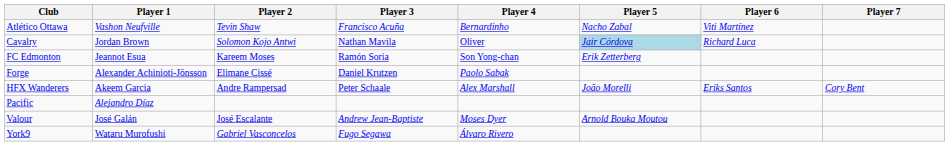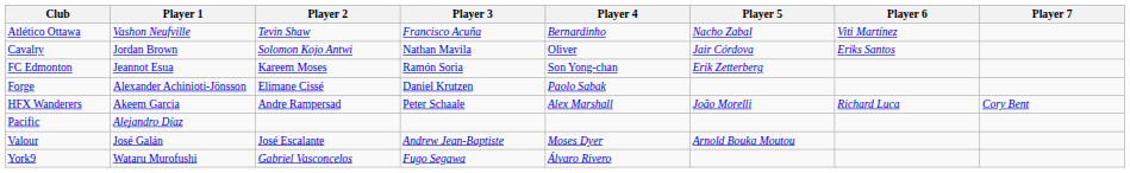 <table class="wikitable">
 <tr>
 <th style="width:8%">Club</th>
 <th style="width:11%">Player 1</th>
 <th style="width:11%">Player 2</th>
 <th style="width:11%">Player 3</th>
 <th style="width:11%">Player 4</th>
 <th style="width:11%">Player 5</th>
 <th style="width:11%">Player 6</th>
 <th style="width:11%">Player 7</th>
 </tr>
 <tr>
 <td><a href='#'>Atlético Ottawa</a></td>
 <td><em> <a href='#'>Vashon Neufville</a></em></td>
 <td><em> <a href='#'>Tevin Shaw</a></em></td>
 <td><em> <a href='#'>Francisco Acuña</a></em></td>
 <td><em> <a href='#'>Bernardinho</a></em></td>
 <td><em> <a href='#'>Nacho Zabal</a></em></td>
 <td><em> <a href='#'>Viti Martínez</a></em></td>
 <td></td>
 </tr>
 <tr>
 <td><a href='#'>Cavalry</a></td>
 <td> <a href='#'>Jordan Brown</a></td>
 <td><em> <a href='#'>Solomon Kojo Antwi</a></em></td>
 <td> <a href='#'>Nathan Mavila</a></td>
 <td> <a href='#'>Oliver</a></td>
-<td style="background: lightblue;"><em> <a href='#'>Jair Córdova</a></em></td>
-<td><em> <a href='#'>Richard Luca</a></em></td>
+<td><em> <a href='#'>Jair Córdova</a></em></td>
+<td><em> <a href='#'>Eriks Santos</a></em></td>
 <td></td>
 </tr>
 <tr>
 <td><a href='#'>FC Edmonton</a></td>
 <td> <a href='#'>Jeannot Esua</a></td>
 <td> <a href='#'>Kareem Moses</a></td>
 <td> <a href='#'>Ramón Soria</a></td>
 <td> <a href='#'>Son Yong-chan</a></td>
 <td><em> <a href='#'>Erik Zetterberg</a></em></td>
 <td></td>
 <td></td>
 </tr>
 <tr>
 <td><a href='#'>Forge</a></td>
 <td> <a href='#'>Alexander Achinioti-Jönsson</a></td>
 <td> <a href='#'>Elimane Cissé</a></td>
 <td> <a href='#'>Daniel Krutzen</a></td>
 <td><em> <a href='#'>Paolo Sabak</a></em></td>
 <td></td>
 <td></td>
 <td></td>
 </tr>
 <tr>
 <td><a href='#'>HFX Wanderers</a></td>
 <td> <a href='#'>Akeem Garcia</a></td>
 <td> <a href='#'>Andre Rampersad</a></td>
 <td> <a href='#'>Peter Schaale</a></td>
 <td><em> <a href='#'>Alex Marshall</a></em></td>
 <td><em> <a href='#'>João Morelli</a></em></td>
-<td><em> <a href='#'>Eriks Santos</a></em></td>
+<td><em> <a href='#'>Richard Luca</a></em></td>
 <td><em> <a href='#'>Cory Bent</a></em></td>
 </tr>
 <tr>
 <td><a href='#'>Pacific</a></td>
 <td><em> <a href='#'>Alejandro Díaz</a></em></td>
 <td></td>
 <td></td>
 <td></td>
 <td></td>
 <td></td>
 <td></td>
 </tr>
 <tr>
 <td><a href='#'>Valour</a></td>
 <td> <a href='#'>José Galán</a></td>
 <td> <a href='#'>José Escalante</a></td>
 <td><em> <a href='#'>Andrew Jean-Baptiste</a></em></td>
 <td><em> <a href='#'>Moses Dyer</a></em></td>
 <td><em> <a href='#'>Arnold Bouka Moutou</a></em></td>
 <td></td>
 <td></td>
 </tr>
 <tr>
 <td><a href='#'>York9</a></td>
 <td> <a href='#'>Wataru Murofushi</a></td>
 <td><em> <a href='#'>Gabriel Vasconcelos</a></em></td>
 <td><em> <a href='#'>Fugo Segawa</a></em></td>
 <td><em> <a href='#'>Álvaro Rivero</a></em></td>
 <td></td>
 <td></td>
 <td></td>
 </tr>
 </table>
